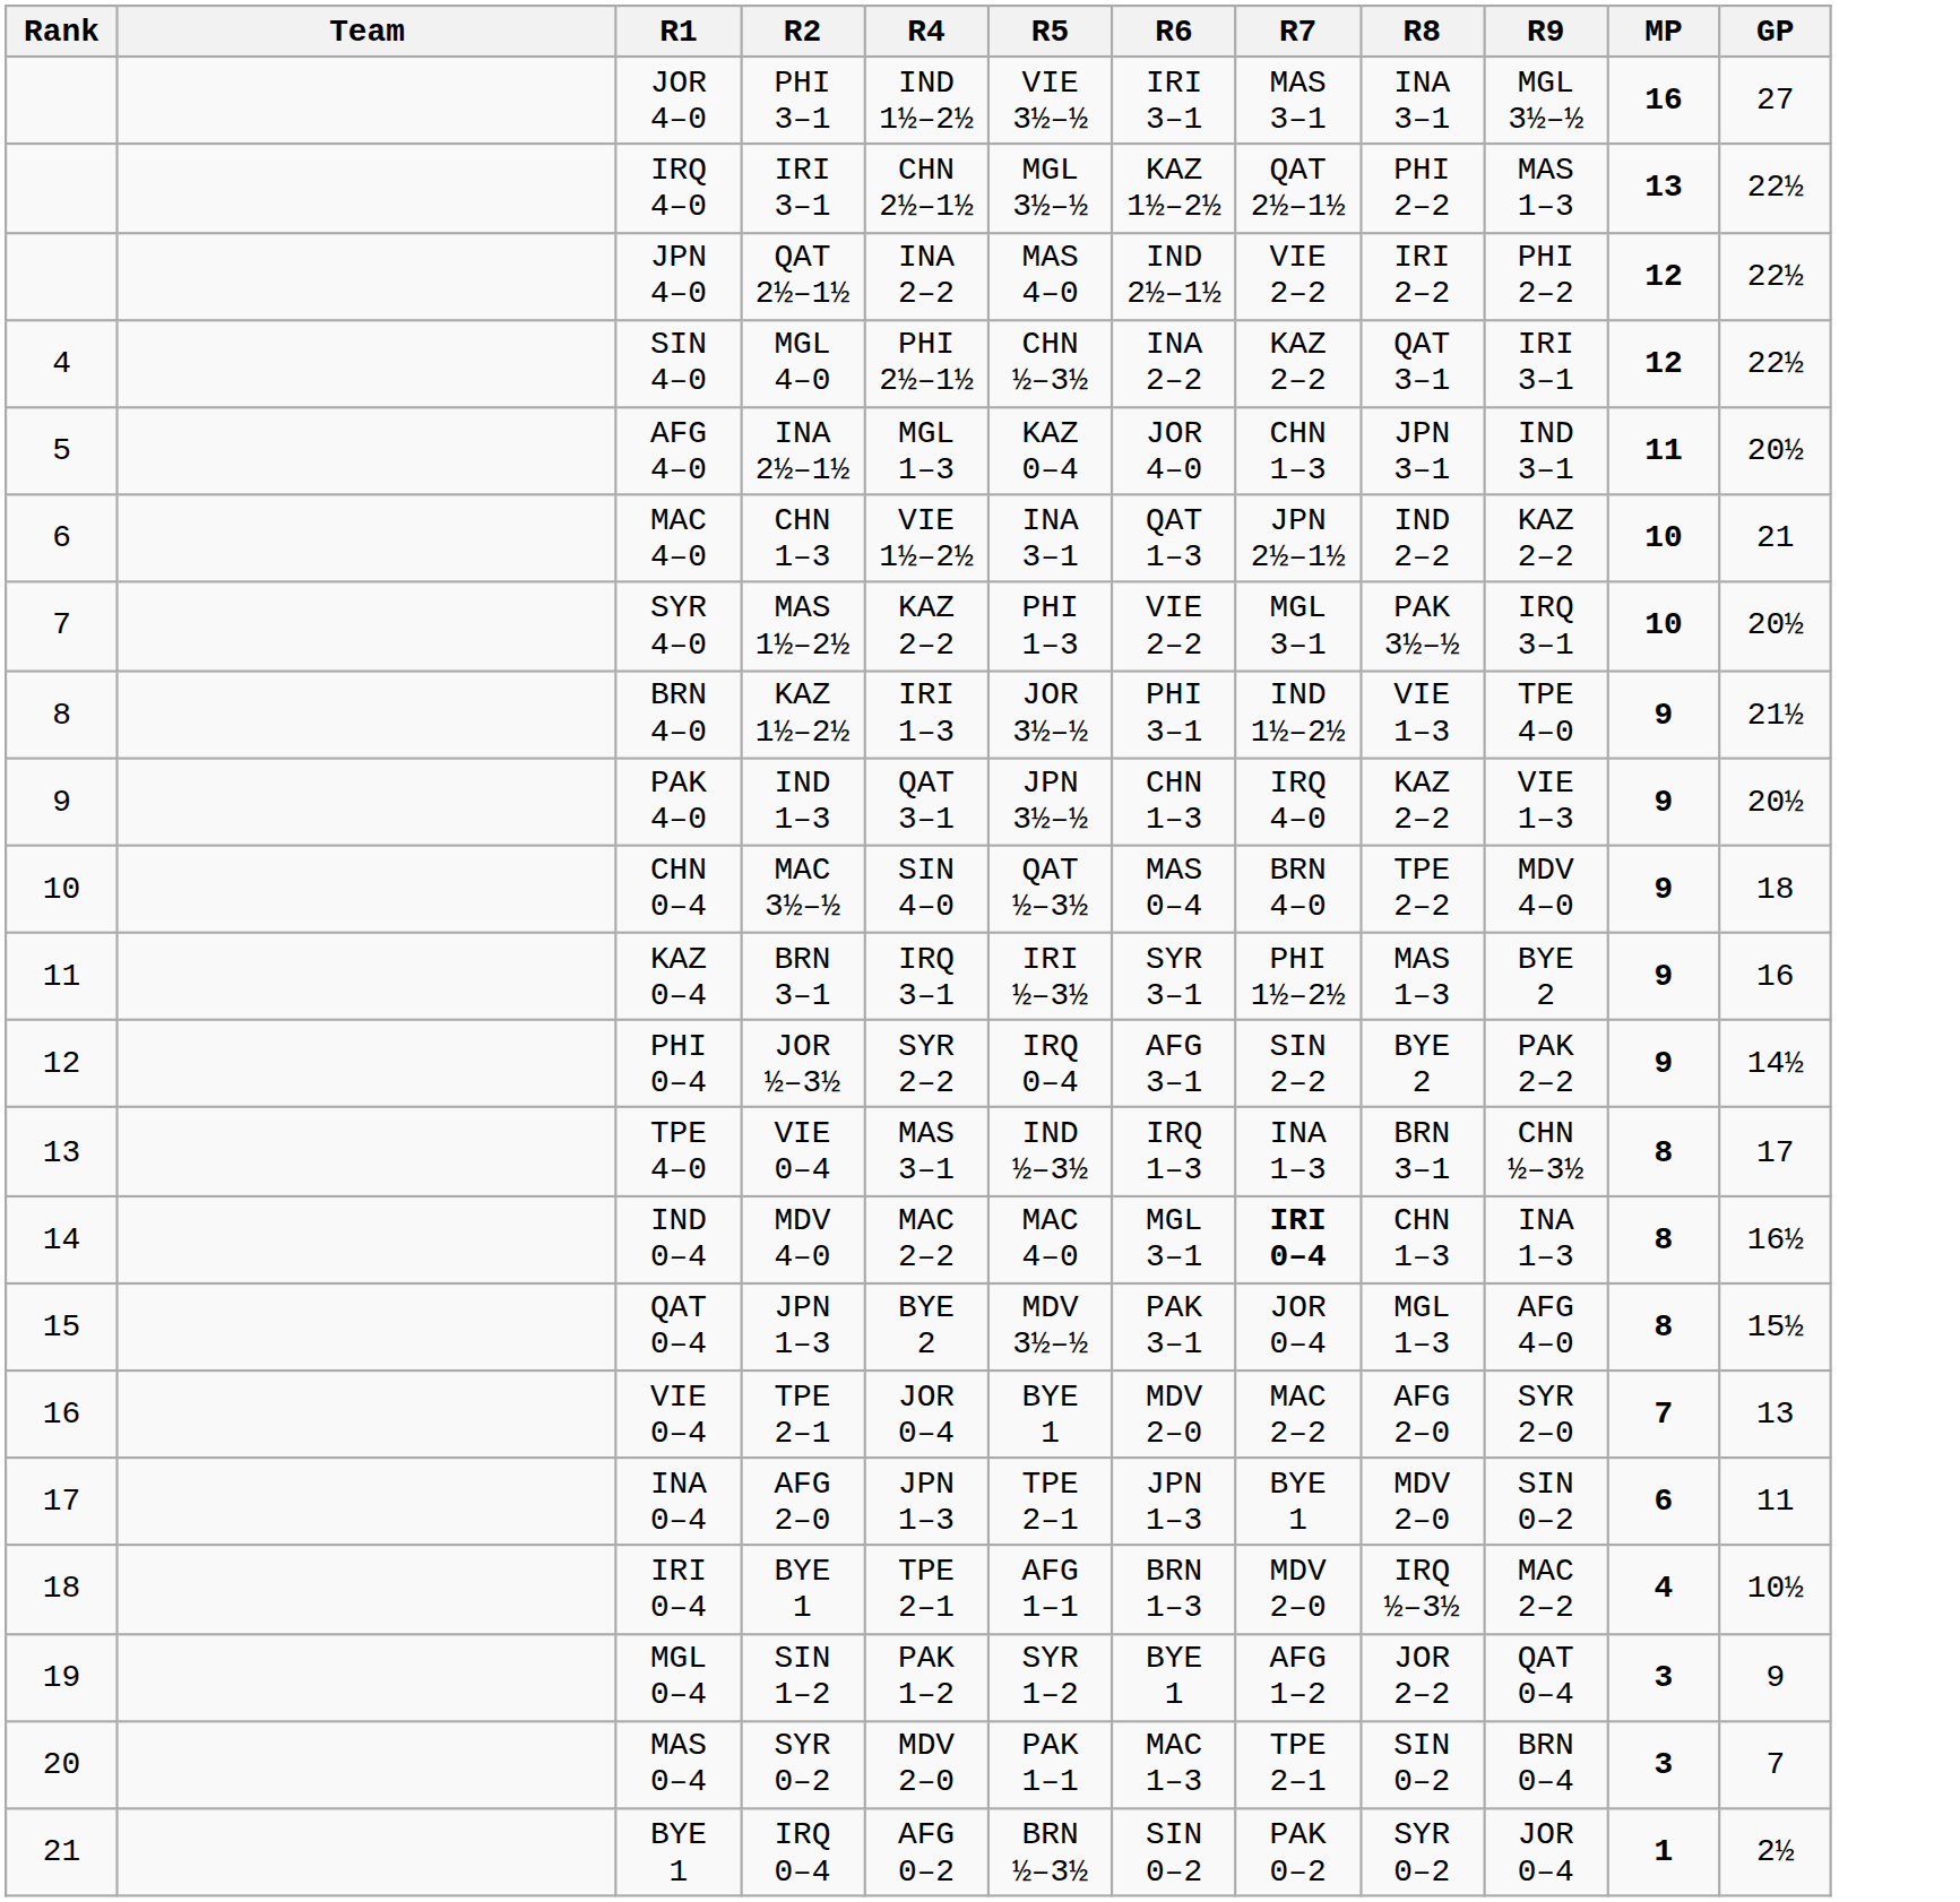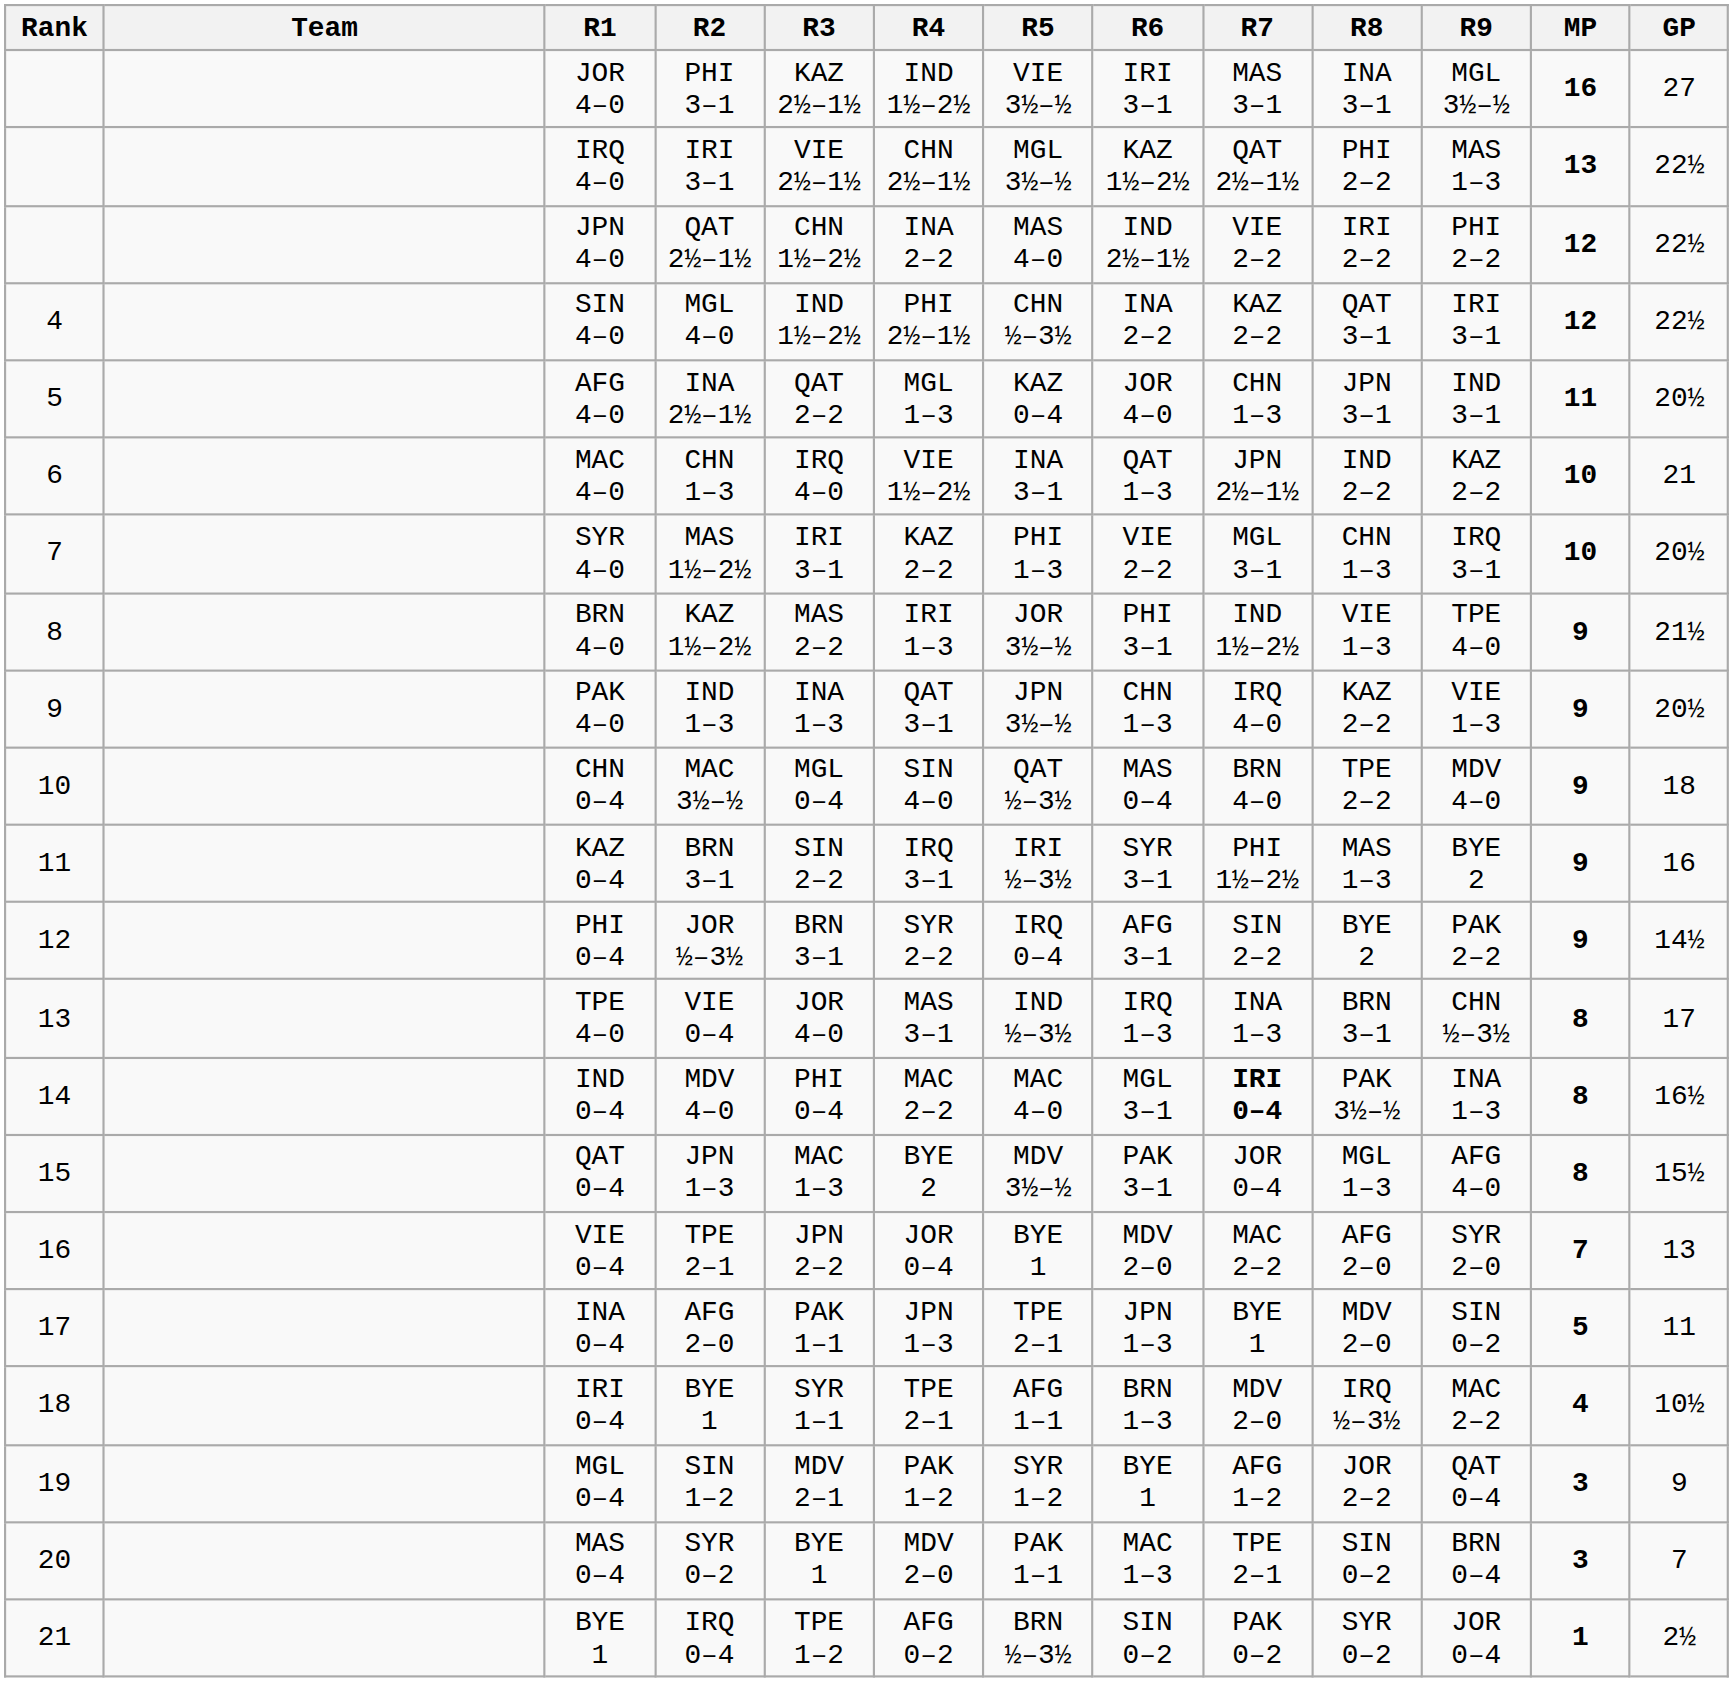 <table class=wikitable style="text-align:center">
 <tr>
 <th width=40>Rank</th>
 <th width=200>Team</th>
 <th width=45>R1</th>
 <th width=45>R2</th>
+<th width=45>R3</th>
 <th width=45>R4</th>
 <th width=45>R5</th>
 <th width=45>R6</th>
 <th width=45>R7</th>
 <th width=45>R8</th>
 <th width=45>R9</th>
 <th width=40>MP</th>
 <th width=40>GP</th>
 </tr>
 <tr>
 <td></td>
 <td align=left></td>
 <td>JOR<br>4–0</td>
 <td>PHI<br>3–1</td>
+<td>KAZ<br>2½–1½</td>
 <td>IND<br>1½–2½</td>
 <td>VIE<br>3½–½</td>
 <td>IRI<br>3–1</td>
 <td>MAS<br>3–1</td>
 <td>INA<br>3–1</td>
 <td>MGL<br>3½–½</td>
 <td><strong>16</strong></td>
 <td>27</td>
 </tr>
 <tr>
 <td></td>
 <td align=left></td>
 <td>IRQ<br>4–0</td>
 <td>IRI<br>3–1</td>
+<td>VIE<br>2½–1½</td>
 <td>CHN<br>2½–1½</td>
 <td>MGL<br>3½–½</td>
 <td>KAZ<br>1½–2½</td>
 <td>QAT<br>2½–1½</td>
 <td>PHI<br>2–2</td>
 <td>MAS<br>1–3</td>
 <td><strong>13</strong></td>
 <td>22½</td>
 </tr>
 <tr>
 <td></td>
 <td align=left></td>
 <td>JPN<br>4–0</td>
 <td>QAT<br>2½–1½</td>
+<td>CHN<br>1½–2½</td>
 <td>INA<br>2–2</td>
 <td>MAS<br>4–0</td>
 <td>IND<br>2½–1½</td>
 <td>VIE<br>2–2</td>
 <td>IRI<br>2–2</td>
 <td>PHI<br>2–2</td>
 <td><strong>12</strong></td>
 <td>22½</td>
 </tr>
 <tr>
 <td>4</td>
 <td align=left></td>
 <td>SIN<br>4–0</td>
 <td>MGL<br>4–0</td>
+<td>IND<br>1½–2½</td>
 <td>PHI<br>2½–1½</td>
 <td>CHN<br>½–3½</td>
 <td>INA<br>2–2</td>
 <td>KAZ<br>2–2</td>
 <td>QAT<br>3–1</td>
 <td>IRI<br>3–1</td>
 <td><strong>12</strong></td>
 <td>22½</td>
 </tr>
 <tr>
 <td>5</td>
 <td align=left></td>
 <td>AFG<br>4–0</td>
 <td>INA<br>2½–1½</td>
+<td>QAT<br>2–2</td>
 <td>MGL<br>1–3</td>
 <td>KAZ<br>0–4</td>
 <td>JOR<br>4–0</td>
 <td>CHN<br>1–3</td>
 <td>JPN<br>3–1</td>
 <td>IND<br>3–1</td>
 <td><strong>11</strong></td>
 <td>20½</td>
 </tr>
 <tr>
 <td>6</td>
 <td align=left></td>
 <td>MAC<br>4–0</td>
 <td>CHN<br>1–3</td>
+<td>IRQ<br>4–0</td>
 <td>VIE<br>1½–2½</td>
 <td>INA<br>3–1</td>
 <td>QAT<br>1–3</td>
 <td>JPN<br>2½–1½</td>
 <td>IND<br>2–2</td>
 <td>KAZ<br>2–2</td>
 <td><strong>10</strong></td>
 <td>21</td>
 </tr>
 <tr>
 <td>7</td>
 <td align=left></td>
 <td>SYR<br>4–0</td>
 <td>MAS<br>1½–2½</td>
+<td>IRI<br>3–1</td>
 <td>KAZ<br>2–2</td>
 <td>PHI<br>1–3</td>
 <td>VIE<br>2–2</td>
 <td>MGL<br>3–1</td>
-<td>PAK<br>3½–½</td>
+<td>CHN<br>1–3</td>
 <td>IRQ<br>3–1</td>
 <td><strong>10</strong></td>
 <td>20½</td>
 </tr>
 <tr>
 <td>8</td>
 <td align=left></td>
 <td>BRN<br>4–0</td>
 <td>KAZ<br>1½–2½</td>
+<td>MAS<br>2–2</td>
 <td>IRI<br>1–3</td>
 <td>JOR<br>3½–½</td>
 <td>PHI<br>3–1</td>
 <td>IND<br>1½–2½</td>
 <td>VIE<br>1–3</td>
 <td>TPE<br>4–0</td>
 <td><strong>9</strong></td>
 <td>21½</td>
 </tr>
 <tr>
 <td>9</td>
 <td align=left></td>
 <td>PAK<br>4–0</td>
 <td>IND<br>1–3</td>
+<td>INA<br>1–3</td>
 <td>QAT<br>3–1</td>
 <td>JPN<br>3½–½</td>
 <td>CHN<br>1–3</td>
 <td>IRQ<br>4–0</td>
 <td>KAZ<br>2–2</td>
 <td>VIE<br>1–3</td>
 <td><strong>9</strong></td>
 <td>20½</td>
 </tr>
 <tr>
 <td>10</td>
 <td align=left></td>
 <td>CHN<br>0–4</td>
 <td>MAC<br>3½–½</td>
+<td>MGL<br>0–4</td>
 <td>SIN<br>4–0</td>
 <td>QAT<br>½–3½</td>
 <td>MAS<br>0–4</td>
 <td>BRN<br>4–0</td>
 <td>TPE<br>2–2</td>
 <td>MDV<br>4–0</td>
 <td><strong>9</strong></td>
 <td>18</td>
 </tr>
 <tr>
 <td>11</td>
 <td align=left></td>
 <td>KAZ<br>0–4</td>
 <td>BRN<br>3–1</td>
+<td>SIN<br>2–2</td>
 <td>IRQ<br>3–1</td>
 <td>IRI<br>½–3½</td>
 <td>SYR<br>3–1</td>
 <td>PHI<br>1½–2½</td>
 <td>MAS<br>1–3</td>
 <td>BYE<br>2</td>
 <td><strong>9</strong></td>
 <td>16</td>
 </tr>
 <tr>
 <td>12</td>
 <td align=left></td>
 <td>PHI<br>0–4</td>
 <td>JOR<br>½–3½</td>
+<td>BRN<br>3–1</td>
 <td>SYR<br>2–2</td>
 <td>IRQ<br>0–4</td>
 <td>AFG<br>3–1</td>
 <td>SIN<br>2–2</td>
 <td>BYE<br>2</td>
 <td>PAK<br>2–2</td>
 <td><strong>9</strong></td>
 <td>14½</td>
 </tr>
 <tr>
 <td>13</td>
 <td align=left></td>
 <td>TPE<br>4–0</td>
 <td>VIE<br>0–4</td>
+<td>JOR<br>4–0</td>
 <td>MAS<br>3–1</td>
 <td>IND<br>½–3½</td>
 <td>IRQ<br>1–3</td>
 <td>INA<br>1–3</td>
 <td>BRN<br>3–1</td>
 <td>CHN<br>½–3½</td>
 <td><strong>8</strong></td>
 <td>17</td>
 </tr>
 <tr>
 <td>14</td>
 <td align=left></td>
 <td>IND<br>0–4</td>
 <td>MDV<br>4–0</td>
+<td>PHI<br>0–4</td>
 <td>MAC<br>2–2</td>
 <td>MAC<br>4–0</td>
 <td>MGL<br>3–1</td>
 <td><strong>IRI<br>0–4</strong></td>
-<td>CHN<br>1–3</td>
+<td>PAK<br>3½–½</td>
 <td>INA<br>1–3</td>
 <td><strong>8</strong></td>
 <td>16½</td>
 </tr>
 <tr>
 <td>15</td>
 <td align=left></td>
 <td>QAT<br>0–4</td>
 <td>JPN<br>1–3</td>
+<td>MAC<br>1–3</td>
 <td>BYE<br>2</td>
 <td>MDV<br>3½–½</td>
 <td>PAK<br>3–1</td>
 <td>JOR<br>0–4</td>
 <td>MGL<br>1–3</td>
 <td>AFG<br>4–0</td>
 <td><strong>8</strong></td>
 <td>15½</td>
 </tr>
 <tr>
 <td>16</td>
 <td align=left></td>
 <td>VIE<br>0–4</td>
 <td>TPE<br>2–1</td>
+<td>JPN<br>2–2</td>
 <td>JOR<br>0–4</td>
 <td>BYE<br>1</td>
 <td>MDV<br>2–0</td>
 <td>MAC<br>2–2</td>
 <td>AFG<br>2–0</td>
 <td>SYR<br>2–0</td>
 <td><strong>7</strong></td>
 <td>13</td>
 </tr>
 <tr>
 <td>17</td>
 <td align=left></td>
 <td>INA<br>0–4</td>
 <td>AFG<br>2–0</td>
+<td>PAK<br>1–1</td>
 <td>JPN<br>1–3</td>
 <td>TPE<br>2–1</td>
 <td>JPN<br>1–3</td>
 <td>BYE<br>1</td>
 <td>MDV<br>2–0</td>
 <td>SIN<br>0–2</td>
-<td><strong>6</strong></td>
+<td><strong>5</strong></td>
 <td>11</td>
 </tr>
 <tr>
 <td>18</td>
 <td align=left></td>
 <td>IRI<br>0–4</td>
 <td>BYE<br>1</td>
+<td>SYR<br>1–1</td>
 <td>TPE<br>2–1</td>
 <td>AFG<br>1–1</td>
 <td>BRN<br>1–3</td>
 <td>MDV<br>2–0</td>
 <td>IRQ<br>½–3½</td>
 <td>MAC<br>2–2</td>
 <td><strong>4</strong></td>
 <td>10½</td>
 </tr>
 <tr>
 <td>19</td>
 <td align=left></td>
 <td>MGL<br>0–4</td>
 <td>SIN<br>1–2</td>
+<td>MDV<br>2–1</td>
 <td>PAK<br>1–2</td>
 <td>SYR<br>1–2</td>
 <td>BYE<br>1</td>
 <td>AFG<br>1–2</td>
 <td>JOR<br>2–2</td>
 <td>QAT<br>0–4</td>
 <td><strong>3</strong></td>
 <td>9</td>
 </tr>
 <tr>
 <td>20</td>
 <td align=left></td>
 <td>MAS<br>0–4</td>
 <td>SYR<br>0–2</td>
+<td>BYE<br>1</td>
 <td>MDV<br>2–0</td>
 <td>PAK<br>1–1</td>
 <td>MAC<br>1–3</td>
 <td>TPE<br>2–1</td>
 <td>SIN<br>0–2</td>
 <td>BRN<br>0–4</td>
 <td><strong>3</strong></td>
 <td>7</td>
 </tr>
 <tr>
 <td>21</td>
 <td align=left></td>
 <td>BYE<br>1</td>
 <td>IRQ<br>0–4</td>
+<td>TPE<br>1–2</td>
 <td>AFG<br>0–2</td>
 <td>BRN<br>½–3½</td>
 <td>SIN<br>0–2</td>
 <td>PAK<br>0–2</td>
 <td>SYR<br>0–2</td>
 <td>JOR<br>0–4</td>
 <td><strong>1</strong></td>
 <td>2½</td>
 </tr>
 </table>
